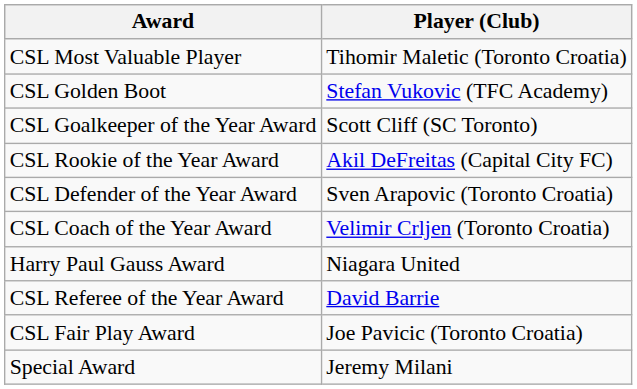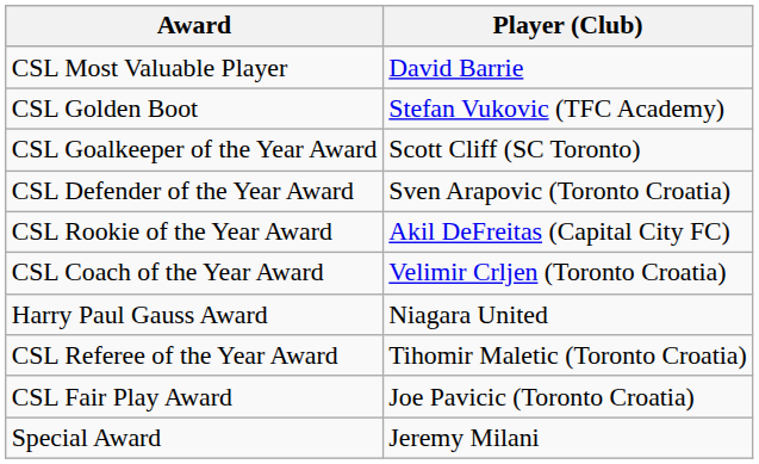 <table class="wikitable">
 <tr style="background:#cccccc;">
 <th>Award</th>
 <th>Player (Club)</th>
 </tr>
 <tr>
 <td>CSL Most Valuable Player</td>
-<td>Tihomir Maletic (Toronto Croatia)</td>
+<td><a href='#'>David Barrie</a></td>
 </tr>
 <tr>
 <td>CSL Golden Boot</td>
 <td><a href='#'>Stefan Vukovic</a> (TFC Academy)</td>
 </tr>
 <tr>
 <td>CSL Goalkeeper of the Year Award</td>
 <td>Scott Cliff (SC Toronto)</td>
 </tr>
 <tr>
+<td>CSL Defender of the Year Award</td>
+<td>Sven Arapovic (Toronto Croatia)</td>
+</tr>
+<tr>
 <td>CSL Rookie of the Year Award</td>
 <td><a href='#'>Akil DeFreitas</a> (Capital City FC)</td>
-</tr>
-<tr>
-<td>CSL Defender of the Year Award</td>
-<td>Sven Arapovic (Toronto Croatia)</td>
 </tr>
 <tr>
 <td>CSL Coach of the Year Award</td>
 <td><a href='#'>Velimir Crljen</a> (Toronto Croatia)</td>
 </tr>
 <tr>
 <td>Harry Paul Gauss Award</td>
 <td>Niagara United</td>
 </tr>
 <tr>
 <td>CSL Referee of the Year Award</td>
-<td><a href='#'>David Barrie</a></td>
+<td>Tihomir Maletic (Toronto Croatia)</td>
 </tr>
 <tr>
 <td>CSL Fair Play Award</td>
 <td>Joe Pavicic (Toronto Croatia)</td>
 </tr>
 <tr>
 <td>Special Award</td>
 <td>Jeremy Milani</td>
 </tr>
 </table>
